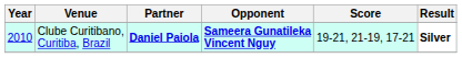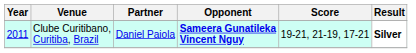 <table class="sortable wikitable" style="font-size: 90%;">
 <tr>
 <th>Year</th>
 <th>Venue</th>
 <th>Partner</th>
 <th>Opponent</th>
 <th>Score</th>
 <th>Result</th>
 </tr>
 <tr>
 </tr>
 <tr style="background:#CDFFF4">
-<td align="center"><a href='#'>2010</a></td>
+<td align="center"><a href='#'>2011</a></td>
 <td align="left">Clube Curitibano,<br> <a href='#'>Curitiba</a>, <a href='#'>Brazil</a></td>
-<td align="left"><strong> <a href='#'>Daniel Paiola</a></strong></td>
+<td align="left"> <a href='#'>Daniel Paiola</a></td>
 <td align="left"><strong> <a href='#'>Sameera Gunatileka</a><br> <a href='#'>Vincent Nguy</a></strong></td>
 <td align="center">19-21, 21-19, 17-21</td>
 <td style="text-align:left; background:white"> <strong>Silver</strong></td>
 </tr>
 <tr>
 </tr>
 </table>
